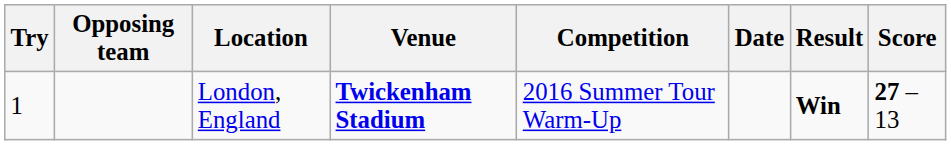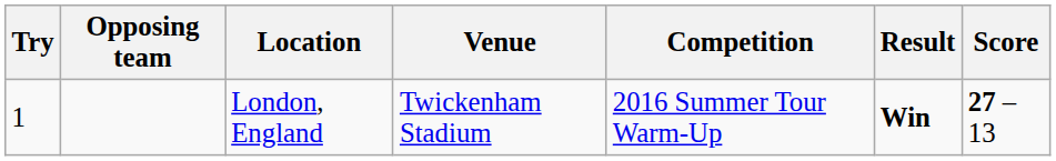 <table class="wikitable" style="font-size:100%">
 <tr>
 <th>Try</th>
 <th>Opposing team</th>
 <th>Location</th>
 <th>Venue</th>
 <th>Competition</th>
-<th>Date</th>
 <th>Result</th>
 <th>Score</th>
 </tr>
 <tr>
 <td>1</td>
 <td></td>
 <td><a href='#'>London</a>, <a href='#'>England</a></td>
-<td><strong><a href='#'>Twickenham Stadium</a></strong></td>
+<td><a href='#'>Twickenham Stadium</a></td>
 <td><a href='#'>2016 Summer Tour Warm-Up</a></td>
-<td></td>
 <td><strong>Win</strong></td>
 <td><strong>27</strong> – 13</td>
 </tr>
 </table>
